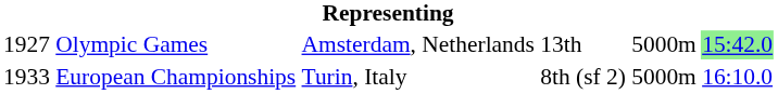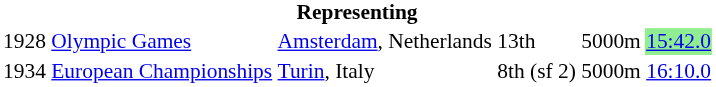 <table>
 <tr>
 <th colspan="6">Representing </th>
 </tr>
 <tr>
-<td>1927</td>
+<td>1928</td>
 <td><a href='#'>Olympic Games</a></td>
 <td><a href='#'>Amsterdam</a>, Netherlands</td>
 <td>13th</td>
 <td>5000m</td>
 <td style="background: lightgreen;"><a href='#'>15:42.0</a></td>
 </tr>
 <tr>
-<td>1933</td>
+<td>1934</td>
 <td><a href='#'>European Championships</a></td>
 <td><a href='#'>Turin</a>, Italy</td>
 <td>8th (sf 2)</td>
 <td>5000m</td>
 <td><a href='#'>16:10.0</a></td>
 </tr>
 </table>
